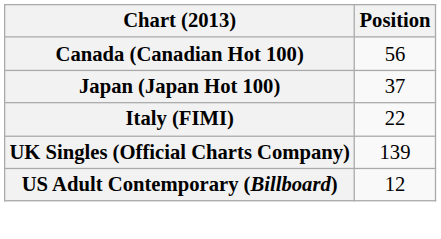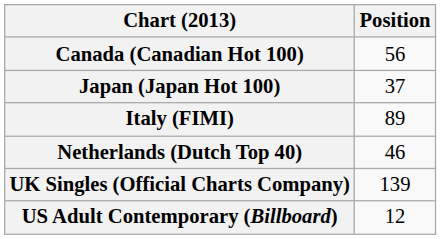 <table class="wikitable plainrowheaders sortable">
 <tr>
 <th>Chart (2013)</th>
 <th>Position</th>
 </tr>
 <tr>
 <th scope="row">Canada (Canadian Hot 100)</th>
 <td align=center>56</td>
 </tr>
 <tr>
 <th scope="row">Japan (Japan Hot 100)</th>
 <td align=center>37</td>
 </tr>
 <tr>
 <th scope="row">Italy (FIMI)</th>
-<td align="center">22</td>
+<td align="center">89</td>
+</tr>
+<tr>
+<th scope="row">Netherlands (Dutch Top 40)</th>
+<td align="center">46</td>
 </tr>
 <tr>
 <th scope="row">UK Singles (Official Charts Company)</th>
 <td align="center">139</td>
 </tr>
 <tr>
 <th scope="row">US Adult Contemporary (<em>Billboard</em>)</th>
 <td align="center">12</td>
 </tr>
 </table>
